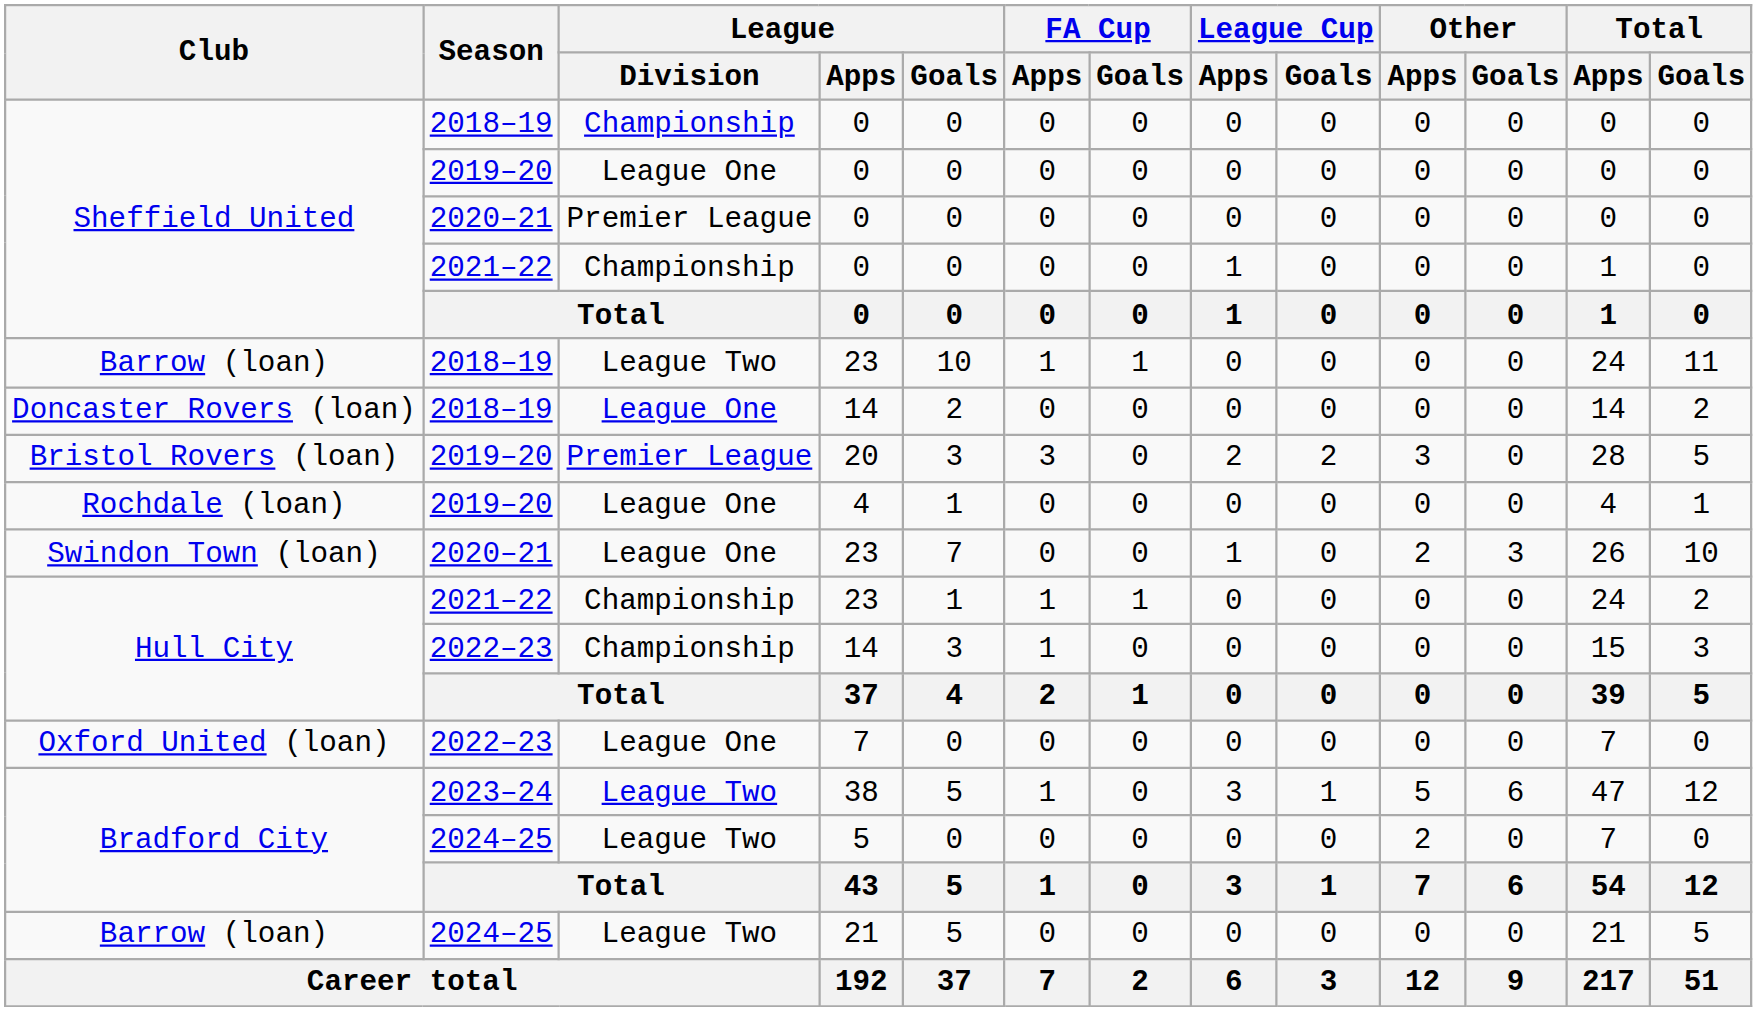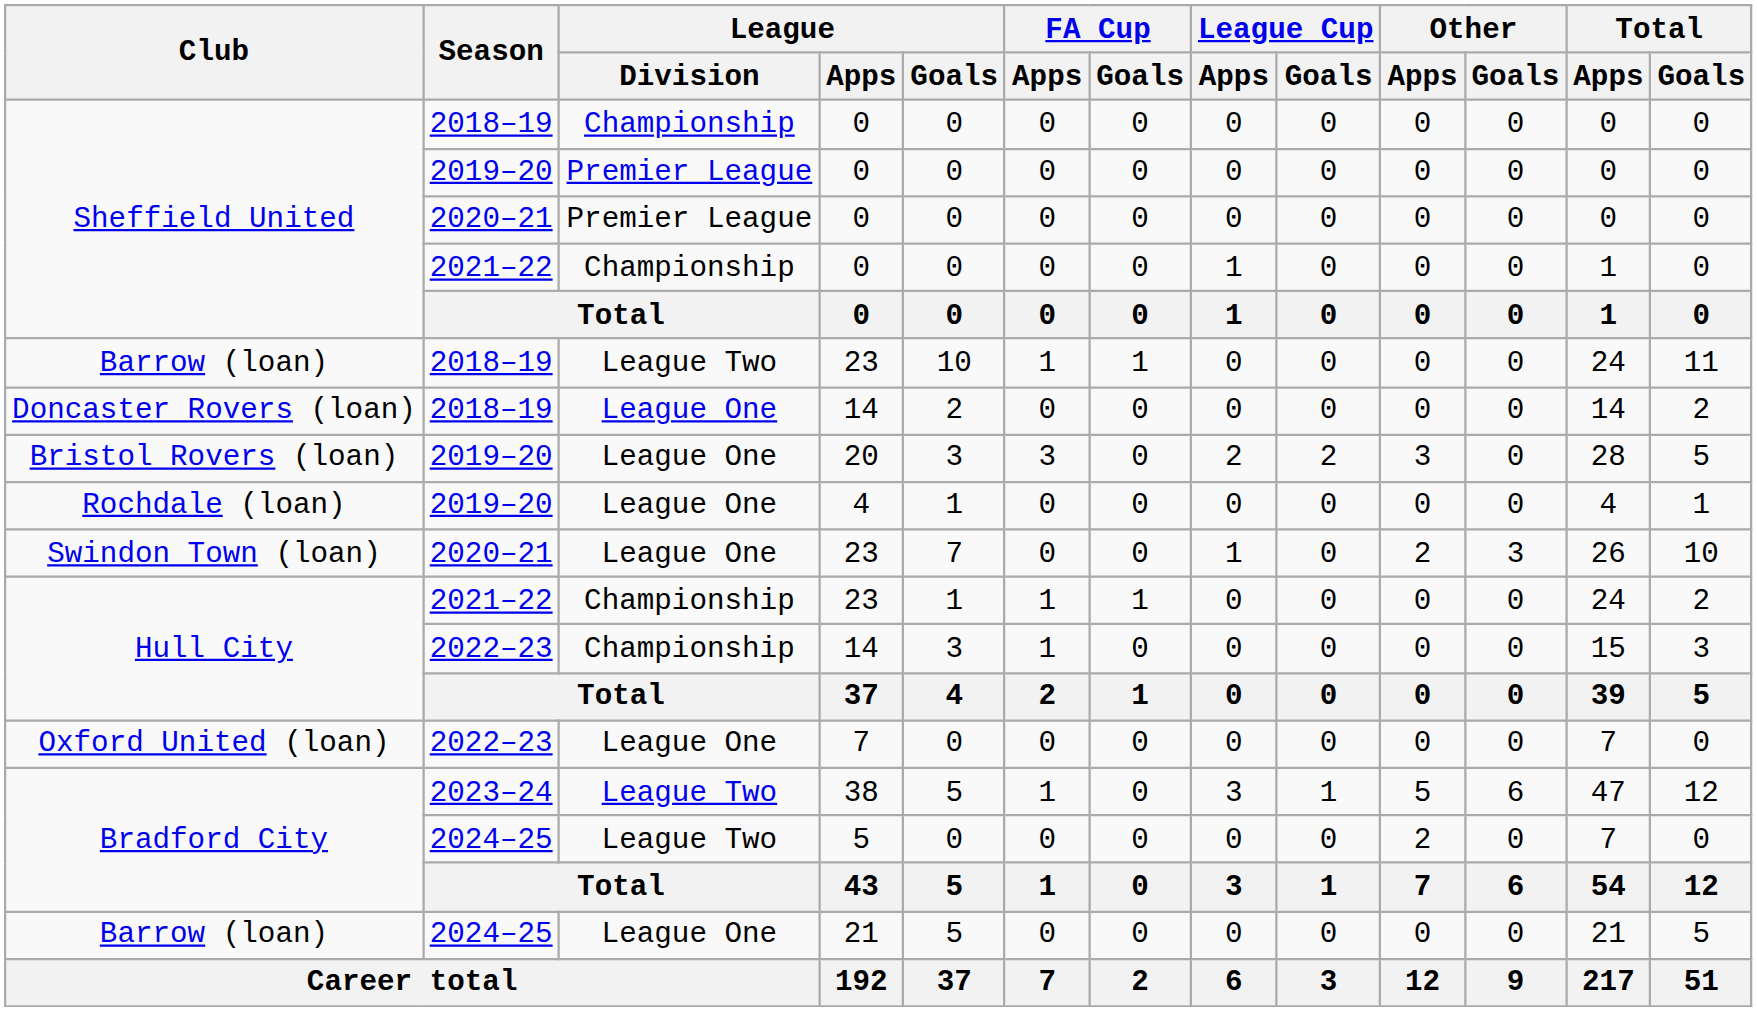 <table class=wikitable style="text-align: center;">
 <tr>
 <th rowspan=2>Club</th>
 <th rowspan=2>Season</th>
 <th colspan=3>League</th>
 <th colspan=2><a href='#'>FA Cup</a></th>
 <th colspan=2><a href='#'>League Cup</a></th>
 <th colspan=2>Other</th>
 <th colspan=2>Total</th>
 </tr>
 <tr>
 <th>Division</th>
 <th>Apps</th>
 <th>Goals</th>
 <th>Apps</th>
 <th>Goals</th>
 <th>Apps</th>
 <th>Goals</th>
 <th>Apps</th>
 <th>Goals</th>
 <th>Apps</th>
 <th>Goals</th>
 </tr>
 <tr>
 <td rowspan=5><a href='#'>Sheffield United</a></td>
 <td><a href='#'>2018–19</a></td>
 <td><a href='#'>Championship</a></td>
 <td>0</td>
 <td>0</td>
 <td>0</td>
 <td>0</td>
 <td>0</td>
 <td>0</td>
 <td>0</td>
 <td>0</td>
 <td>0</td>
 <td>0</td>
 </tr>
 <tr>
 <td><a href='#'>2019–20</a></td>
-<td>League One</td>
+<td><a href='#'>Premier League</a></td>
 <td>0</td>
 <td>0</td>
 <td>0</td>
 <td>0</td>
 <td>0</td>
 <td>0</td>
 <td>0</td>
 <td>0</td>
 <td>0</td>
 <td>0</td>
 </tr>
 <tr>
 <td><a href='#'>2020–21</a></td>
 <td>Premier League</td>
 <td>0</td>
 <td>0</td>
 <td>0</td>
 <td>0</td>
 <td>0</td>
 <td>0</td>
 <td>0</td>
 <td>0</td>
 <td>0</td>
 <td>0</td>
 </tr>
 <tr>
 <td><a href='#'>2021–22</a></td>
 <td>Championship</td>
 <td>0</td>
 <td>0</td>
 <td>0</td>
 <td>0</td>
 <td>1</td>
 <td>0</td>
 <td>0</td>
 <td>0</td>
 <td>1</td>
 <td>0</td>
 </tr>
 <tr>
 <th colspan=2>Total</th>
 <th>0</th>
 <th>0</th>
 <th>0</th>
 <th>0</th>
 <th>1</th>
 <th>0</th>
 <th>0</th>
 <th>0</th>
 <th>1</th>
 <th>0</th>
 </tr>
 <tr>
 <td><a href='#'>Barrow</a> (loan)</td>
 <td><a href='#'>2018–19</a></td>
 <td>League Two</td>
 <td>23</td>
 <td>10</td>
 <td>1</td>
 <td>1</td>
 <td>0</td>
 <td>0</td>
 <td>0</td>
 <td>0</td>
 <td>24</td>
 <td>11</td>
 </tr>
 <tr>
 <td><a href='#'>Doncaster Rovers</a> (loan)</td>
 <td><a href='#'>2018–19</a></td>
 <td><a href='#'>League One</a></td>
 <td>14</td>
 <td>2</td>
 <td>0</td>
 <td>0</td>
 <td>0</td>
 <td>0</td>
 <td>0</td>
 <td>0</td>
 <td>14</td>
 <td>2</td>
 </tr>
 <tr>
 <td><a href='#'>Bristol Rovers</a> (loan)</td>
 <td><a href='#'>2019–20</a></td>
-<td><a href='#'>Premier League</a></td>
+<td>League One</td>
 <td>20</td>
 <td>3</td>
 <td>3</td>
 <td>0</td>
 <td>2</td>
 <td>2</td>
 <td>3</td>
 <td>0</td>
 <td>28</td>
 <td>5</td>
 </tr>
 <tr>
 <td><a href='#'>Rochdale</a> (loan)</td>
 <td><a href='#'>2019–20</a></td>
 <td>League One</td>
 <td>4</td>
 <td>1</td>
 <td>0</td>
 <td>0</td>
 <td>0</td>
 <td>0</td>
 <td>0</td>
 <td>0</td>
 <td>4</td>
 <td>1</td>
 </tr>
 <tr>
 <td><a href='#'>Swindon Town</a> (loan)</td>
 <td><a href='#'>2020–21</a></td>
 <td>League One</td>
 <td>23</td>
 <td>7</td>
 <td>0</td>
 <td>0</td>
 <td>1</td>
 <td>0</td>
 <td>2</td>
 <td>3</td>
 <td>26</td>
 <td>10</td>
 </tr>
 <tr>
 <td rowspan="3"><a href='#'>Hull City</a></td>
 <td><a href='#'>2021–22</a></td>
 <td>Championship</td>
 <td>23</td>
 <td>1</td>
 <td>1</td>
 <td>1</td>
 <td>0</td>
 <td>0</td>
 <td>0</td>
 <td>0</td>
 <td>24</td>
 <td>2</td>
 </tr>
 <tr>
 <td><a href='#'>2022–23</a></td>
 <td>Championship</td>
 <td>14</td>
 <td>3</td>
 <td>1</td>
 <td>0</td>
 <td>0</td>
 <td>0</td>
 <td>0</td>
 <td>0</td>
 <td>15</td>
 <td>3</td>
 </tr>
 <tr>
 <th colspan=2>Total</th>
 <th>37</th>
 <th>4</th>
 <th>2</th>
 <th>1</th>
 <th>0</th>
 <th>0</th>
 <th>0</th>
 <th>0</th>
 <th>39</th>
 <th>5</th>
 </tr>
 <tr>
 <td><a href='#'>Oxford United</a> (loan)</td>
 <td><a href='#'>2022–23</a></td>
 <td>League One</td>
 <td>7</td>
 <td>0</td>
 <td>0</td>
 <td>0</td>
 <td>0</td>
 <td>0</td>
 <td>0</td>
 <td>0</td>
 <td>7</td>
 <td>0</td>
 </tr>
 <tr>
 <td rowspan=3><a href='#'>Bradford City</a></td>
 <td><a href='#'>2023–24</a></td>
 <td><a href='#'>League Two</a></td>
 <td>38</td>
 <td>5</td>
 <td>1</td>
 <td>0</td>
 <td>3</td>
 <td>1</td>
 <td>5</td>
 <td>6</td>
 <td>47</td>
 <td>12</td>
 </tr>
 <tr>
 <td><a href='#'>2024–25</a></td>
 <td>League Two</td>
 <td>5</td>
 <td>0</td>
 <td>0</td>
 <td>0</td>
 <td>0</td>
 <td>0</td>
 <td>2</td>
 <td>0</td>
 <td>7</td>
 <td>0</td>
 </tr>
 <tr>
 <th colspan=2>Total</th>
 <th>43</th>
 <th>5</th>
 <th>1</th>
 <th>0</th>
 <th>3</th>
 <th>1</th>
 <th>7</th>
 <th>6</th>
 <th>54</th>
 <th>12</th>
 </tr>
 <tr>
 <td><a href='#'>Barrow</a> (loan)</td>
 <td><a href='#'>2024–25</a></td>
-<td>League Two</td>
+<td>League One</td>
 <td>21</td>
 <td>5</td>
 <td>0</td>
 <td>0</td>
 <td>0</td>
 <td>0</td>
 <td>0</td>
 <td>0</td>
 <td>21</td>
 <td>5</td>
 </tr>
 <tr>
 <th colspan=3>Career total</th>
 <th>192</th>
 <th>37</th>
 <th>7</th>
 <th>2</th>
 <th>6</th>
 <th>3</th>
 <th>12</th>
 <th>9</th>
 <th>217</th>
 <th>51</th>
 </tr>
 </table>
